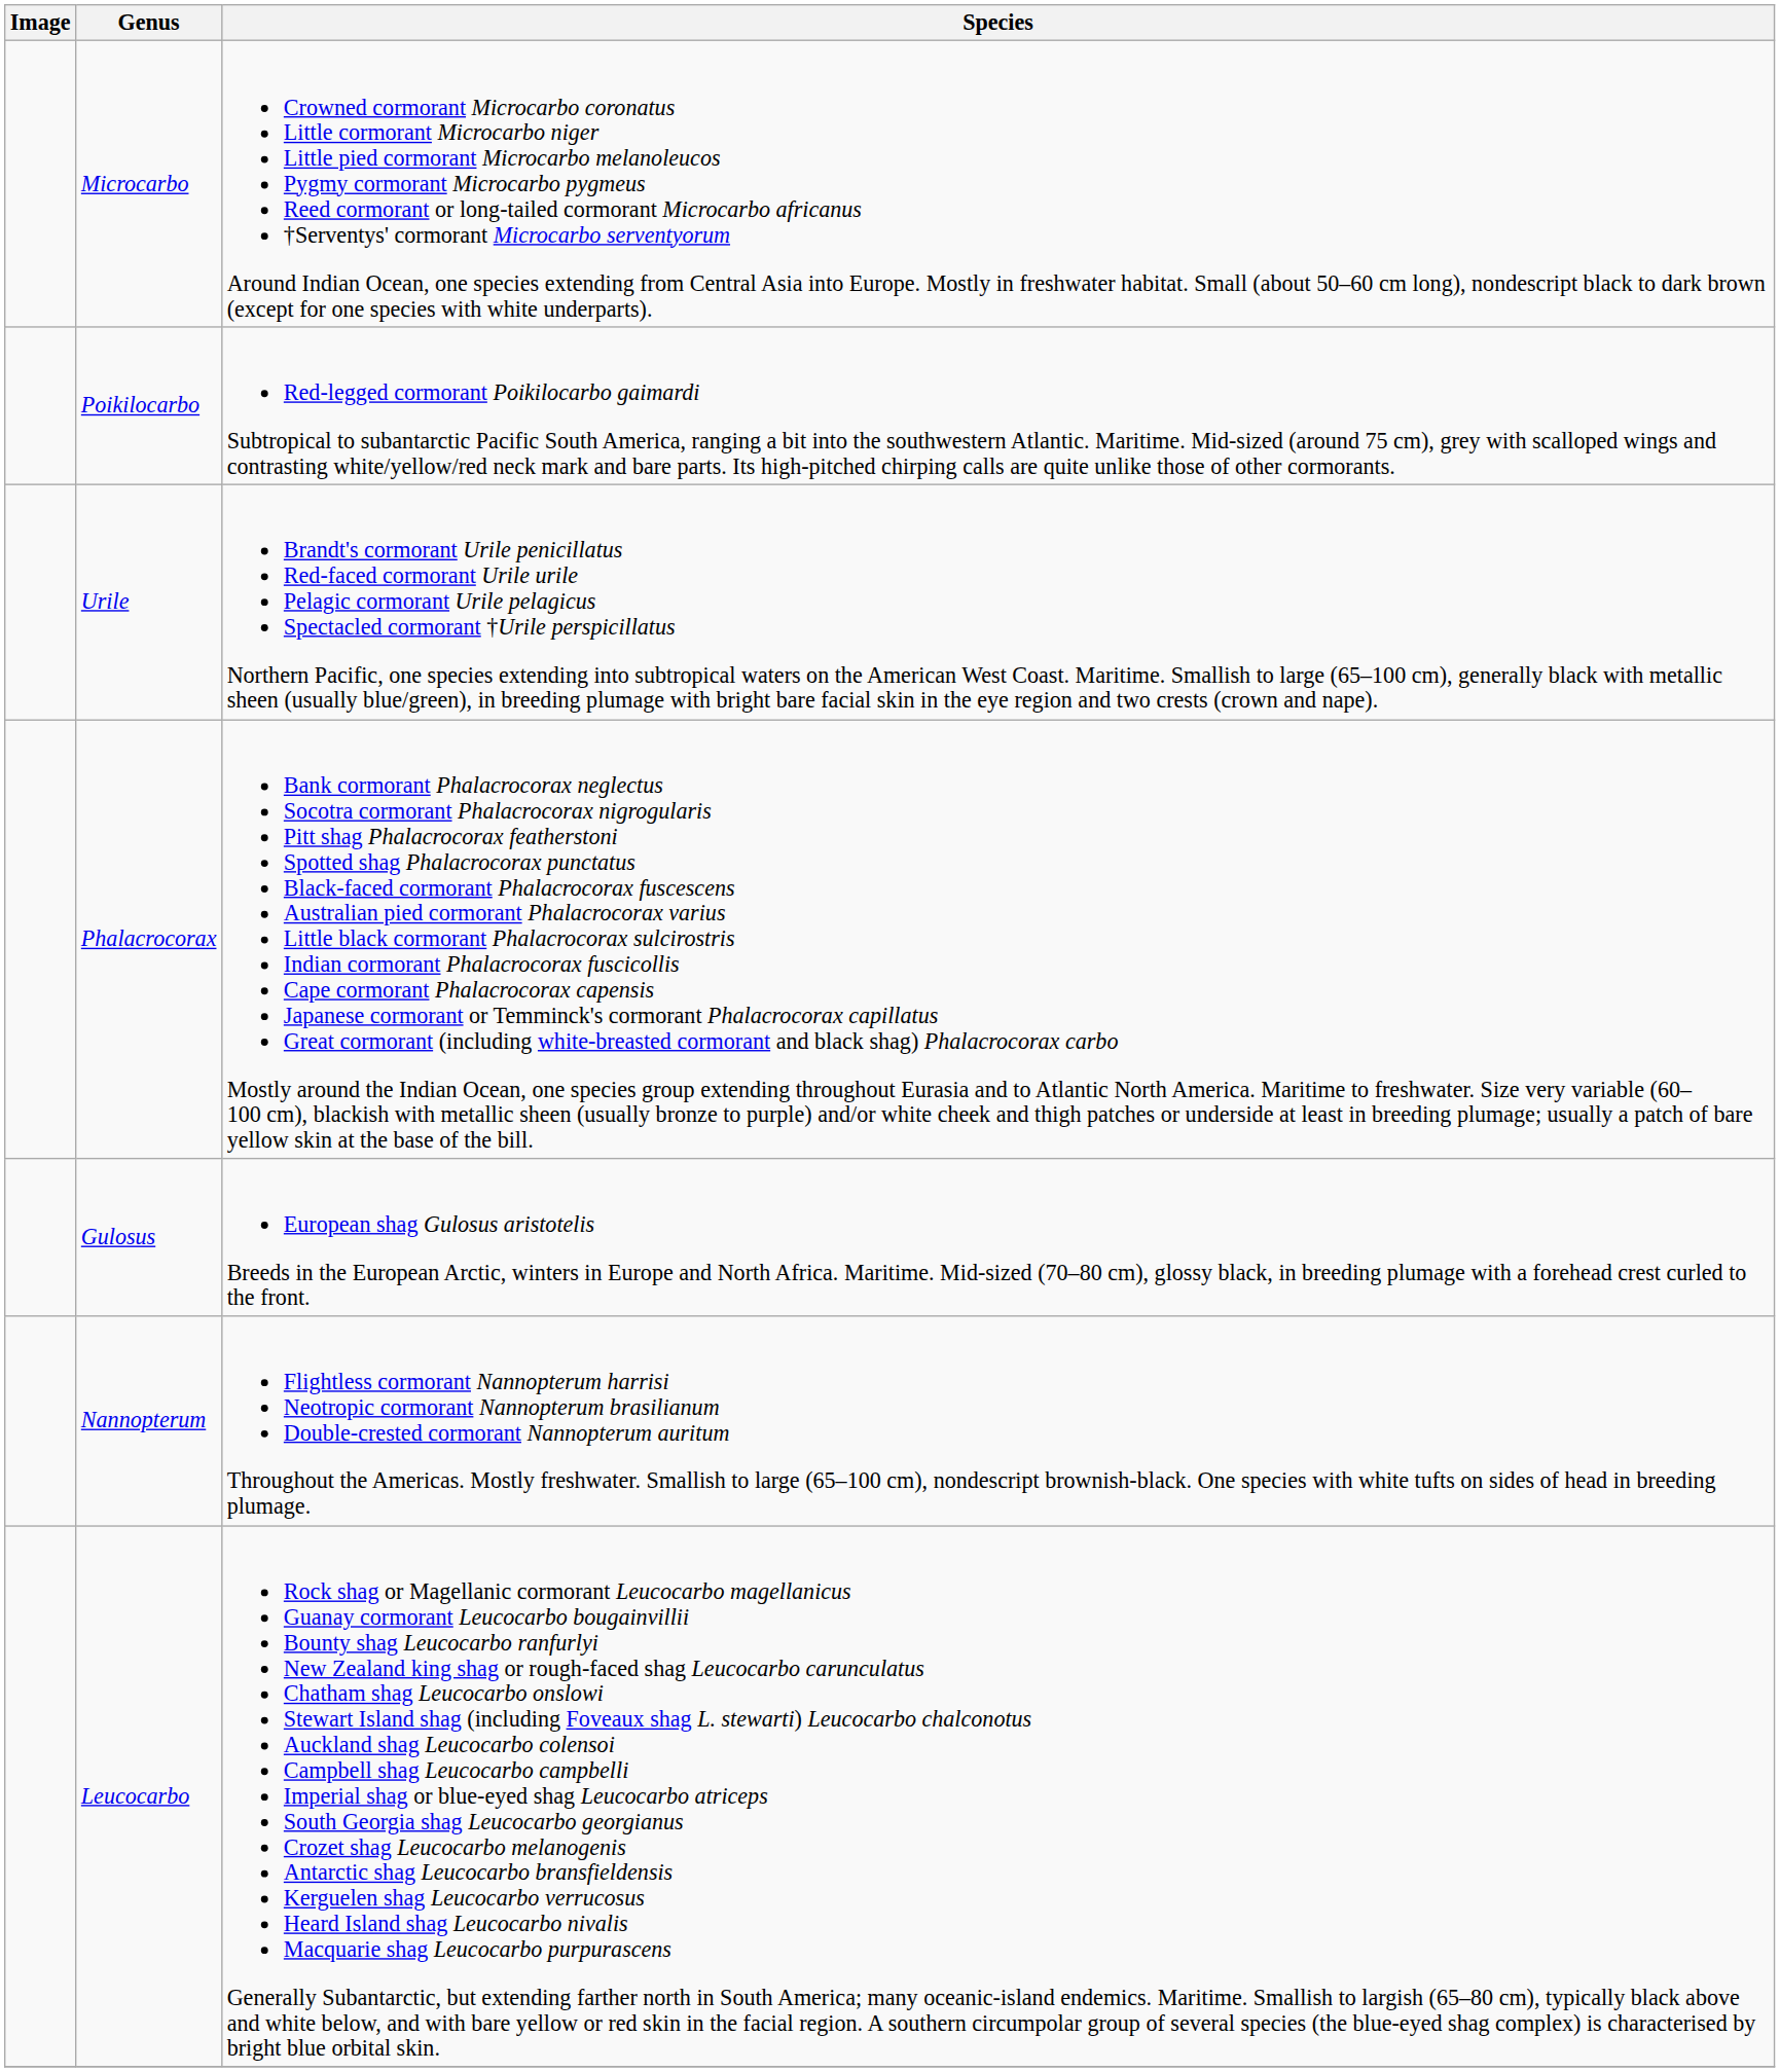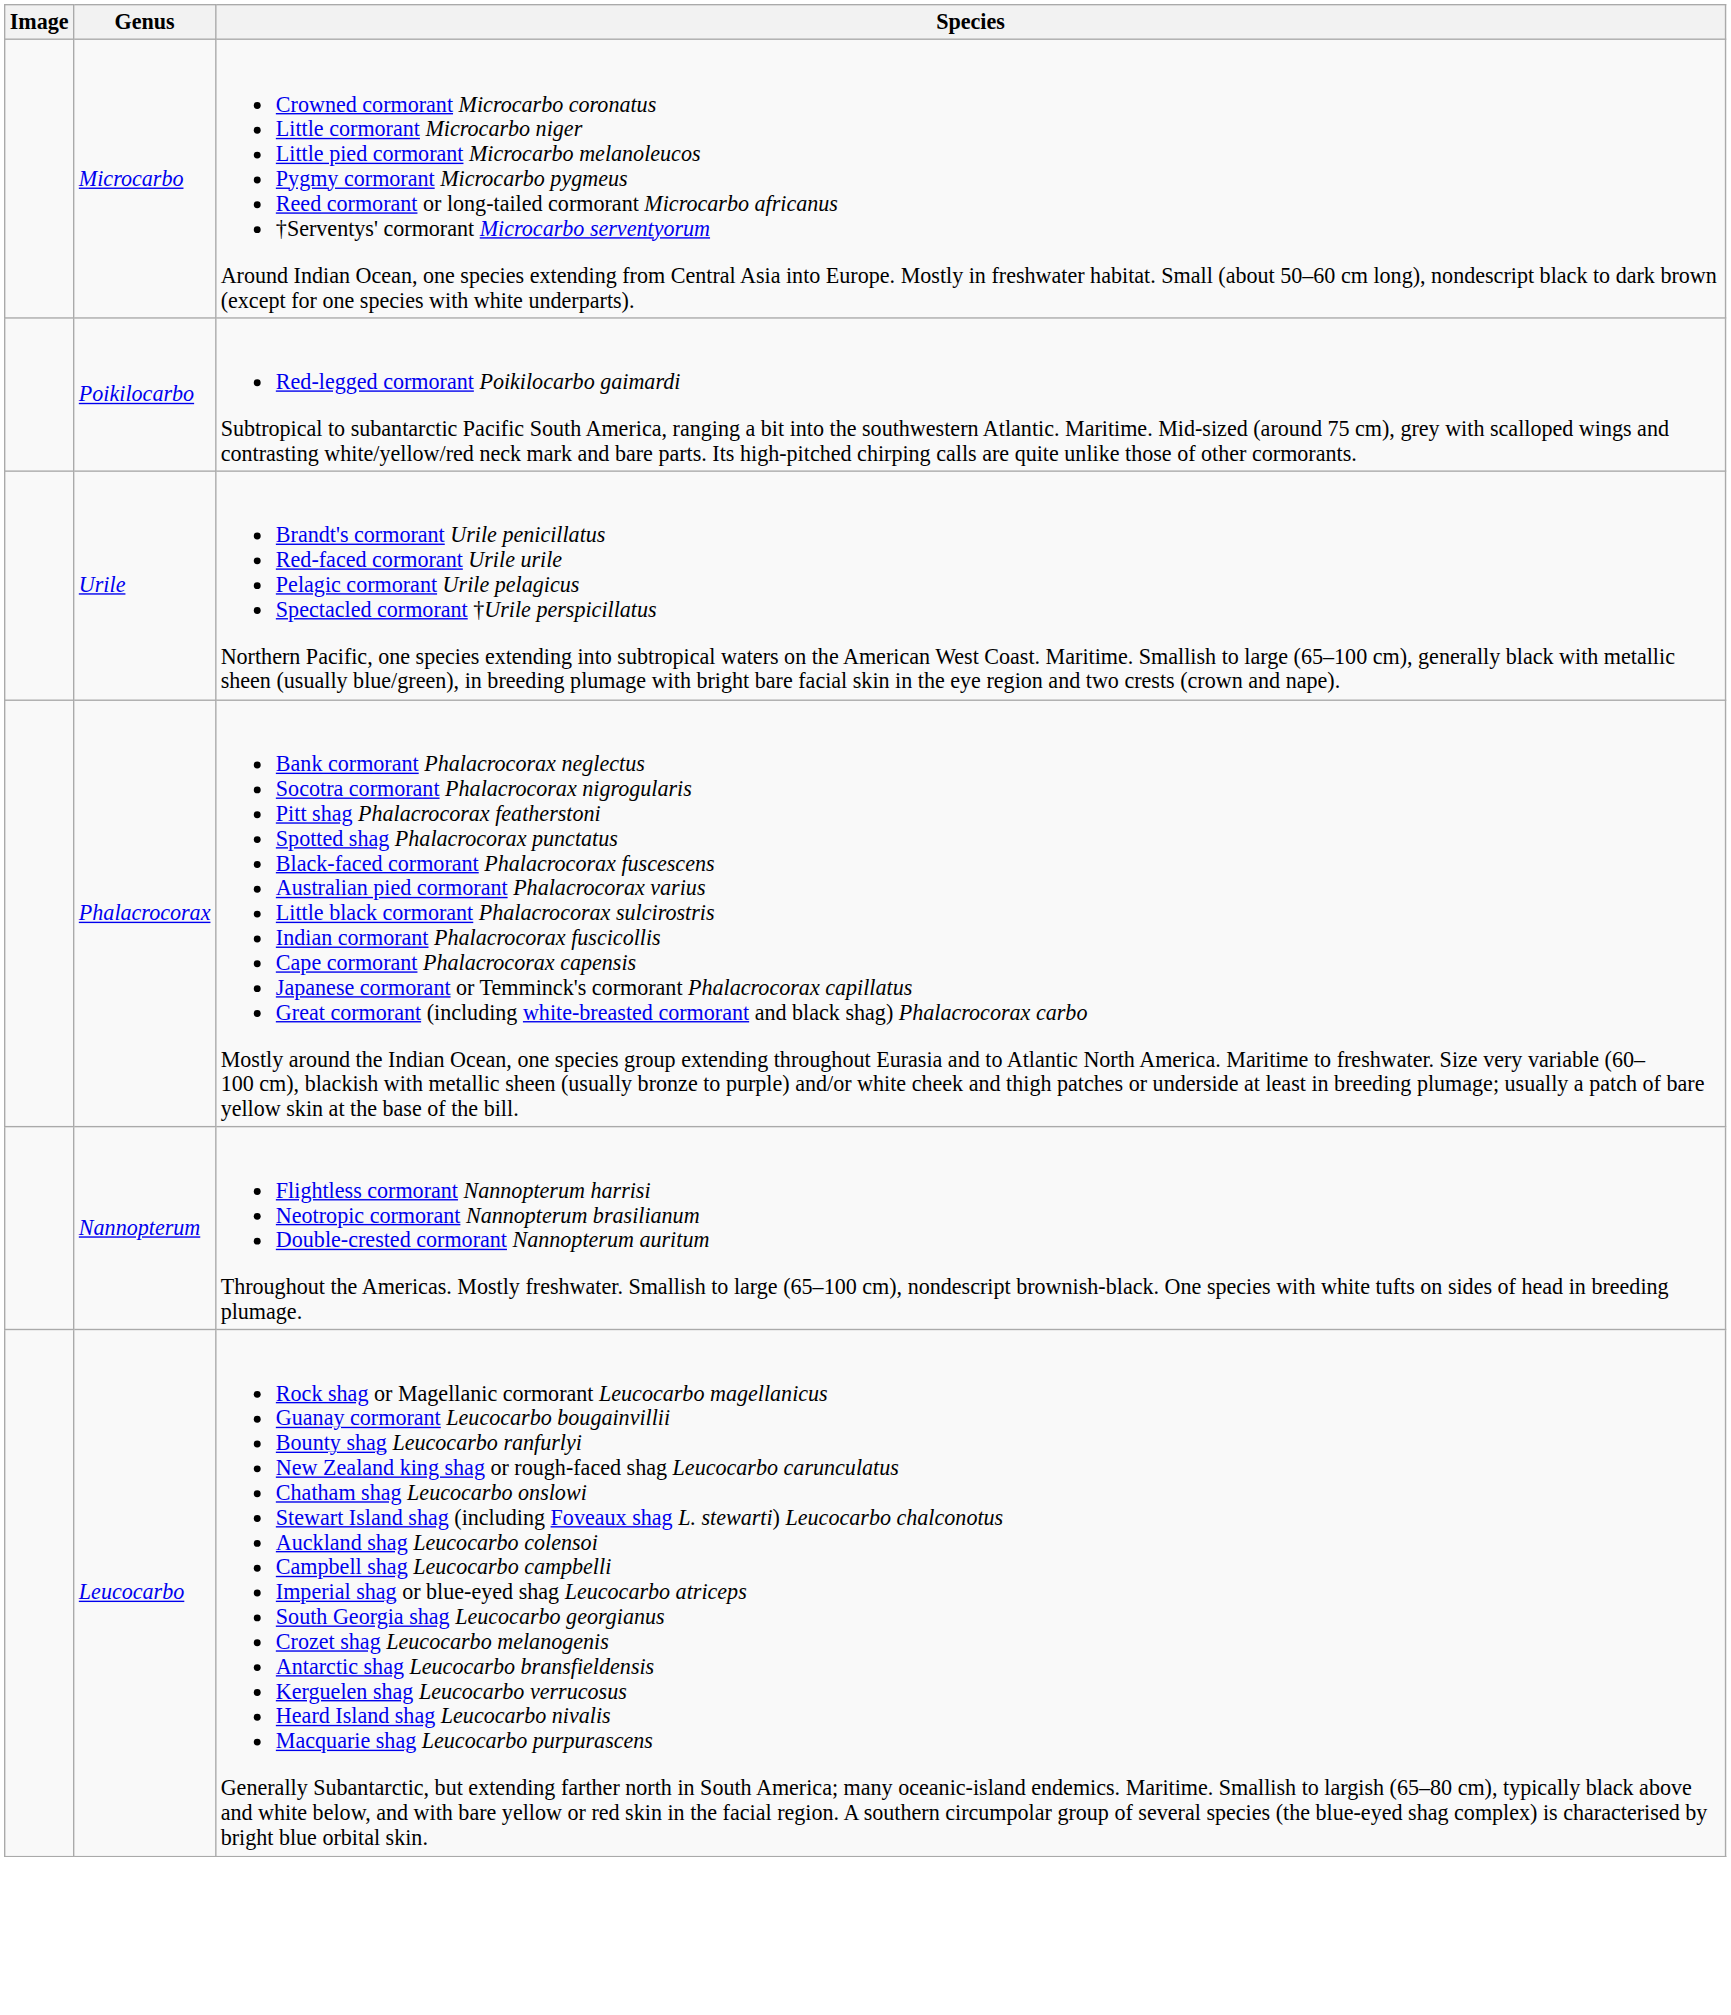 <table class="wikitable">
 <tr>
 <th>Image</th>
 <th>Genus</th>
 <th>Species</th>
 </tr>
 <tr>
 <td></td>
 <td><em><a href='#'>Microcarbo</a></em> </td>
 <td><br><ul><li><a href='#'>Crowned cormorant</a> <em>Microcarbo coronatus</em></li><li><a href='#'>Little cormorant</a> <em>Microcarbo niger</em></li><li><a href='#'>Little pied cormorant</a> <em>Microcarbo melanoleucos</em></li><li><a href='#'>Pygmy cormorant</a> <em>Microcarbo pygmeus</em></li><li><a href='#'>Reed cormorant</a> or long-tailed cormorant <em>Microcarbo africanus</em></li><li>†Serventys' cormorant <em><a href='#'>Microcarbo serventyorum</a></em></li></ul>Around Indian Ocean, one species extending from Central Asia into Europe. Mostly in freshwater habitat. Small (about 50–60 cm long), nondescript black to dark brown (except for one species with white underparts).</td>
 </tr>
 <tr>
 <td></td>
 <td><em><a href='#'>Poikilocarbo</a></em> </td>
 <td><br><ul><li><a href='#'>Red-legged cormorant</a> <em>Poikilocarbo gaimardi</em></li></ul>Subtropical to subantarctic Pacific South America, ranging a bit into the southwestern Atlantic. Maritime. Mid-sized (around 75 cm), grey with scalloped wings and contrasting white/yellow/red neck mark and bare parts. Its high-pitched chirping calls are quite unlike those of other cormorants.</td>
 </tr>
 <tr>
 <td></td>
 <td><em><a href='#'>Urile</a></em> </td>
 <td><br><ul><li><a href='#'>Brandt's cormorant</a> <em>Urile penicillatus</em></li><li><a href='#'>Red-faced cormorant</a> <em>Urile urile</em></li><li><a href='#'>Pelagic cormorant</a> <em>Urile pelagicus</em></li><li><a href='#'>Spectacled cormorant</a> †<em>Urile perspicillatus</em></li></ul>Northern Pacific, one species extending into subtropical waters on the American West Coast. Maritime. Smallish to large (65–100 cm), generally black with metallic sheen (usually blue/green), in breeding plumage with bright bare facial skin in the eye region and two crests (crown and nape).</td>
 </tr>
 <tr>
 <td></td>
 <td><em><a href='#'>Phalacrocorax</a></em> </td>
 <td><br><ul><li><a href='#'>Bank cormorant</a><em> Phalacrocorax neglectus</em></li><li><a href='#'>Socotra cormorant</a> <em>Phalacrocorax nigrogularis</em></li><li><a href='#'>Pitt shag</a><em> Phalacrocorax featherstoni</em></li><li><a href='#'>Spotted shag</a> <em>Phalacrocorax punctatus</em></li><li><a href='#'>Black-faced cormorant</a> <em>Phalacrocorax fuscescens</em></li><li><a href='#'>Australian pied cormorant</a> <em>Phalacrocorax varius</em></li><li><a href='#'>Little black cormorant</a> <em>Phalacrocorax sulcirostris</em></li><li><a href='#'>Indian cormorant</a> <em>Phalacrocorax fuscicollis</em></li><li><a href='#'>Cape cormorant</a> <em>Phalacrocorax capensis</em></li><li><a href='#'>Japanese cormorant</a> or Temminck's cormorant <em>Phalacrocorax capillatus</em></li><li><a href='#'>Great cormorant</a> (including <a href='#'>white-breasted cormorant</a> and black shag) <em>Phalacrocorax carbo</em></li></ul>Mostly around the Indian Ocean, one species group extending throughout Eurasia and to Atlantic North America. Maritime to freshwater. Size very variable (60–100 cm), blackish with metallic sheen (usually bronze to purple) and/or white cheek and thigh patches or underside at least in breeding plumage; usually a patch of bare yellow skin at the base of the bill.</td>
 </tr>
 <tr>
 <td></td>
-<td><em><a href='#'>Gulosus</a></em> </td>
-<td><br><ul><li><a href='#'>European shag</a> <em>Gulosus aristotelis</em></li></ul>Breeds in the European Arctic, winters in Europe and North Africa. Maritime. Mid-sized (70–80 cm), glossy black, in breeding plumage with a forehead crest curled to the front.</td>
-</tr>
-<tr>
-<td></td>
 <td><em><a href='#'>Nannopterum</a></em> </td>
 <td><br><ul><li><a href='#'>Flightless cormorant</a> <em>Nannopterum harrisi</em></li><li><a href='#'>Neotropic cormorant</a> <em>Nannopterum brasilianum</em></li><li><a href='#'>Double-crested cormorant</a> <em>Nannopterum auritum</em></li></ul>Throughout the Americas. Mostly freshwater. Smallish to large (65–100 cm), nondescript brownish-black. One species with white tufts on sides of head in breeding plumage.</td>
 </tr>
 <tr>
 <td></td>
 <td><em><a href='#'>Leucocarbo</a></em> </td>
 <td><br><ul><li><a href='#'>Rock shag</a> or Magellanic cormorant <em>Leucocarbo magellanicus</em></li><li><a href='#'>Guanay cormorant</a> <em>Leucocarbo bougainvillii</em></li><li><a href='#'>Bounty shag</a> <em>Leucocarbo ranfurlyi</em></li><li><a href='#'>New Zealand king shag</a> or rough-faced shag <em>Leucocarbo carunculatus </em></li><li><a href='#'>Chatham shag</a> <em>Leucocarbo onslowi</em></li><li><a href='#'>Stewart Island shag</a> (including <a href='#'>Foveaux shag</a> <em>L. stewarti</em>) <em>Leucocarbo chalconotus</em></li><li><a href='#'>Auckland shag</a> <em>Leucocarbo colensoi</em></li><li><a href='#'>Campbell shag</a> <em>Leucocarbo campbelli</em></li><li><a href='#'>Imperial shag</a> or blue-eyed shag <em>Leucocarbo atriceps</em></li><li><a href='#'>South Georgia shag</a> <em>Leucocarbo georgianus</em></li><li><a href='#'>Crozet shag</a> <em>Leucocarbo melanogenis</em></li><li><a href='#'>Antarctic shag</a> <em>Leucocarbo bransfieldensis</em></li><li><a href='#'>Kerguelen shag</a> <em>Leucocarbo verrucosus</em></li><li><a href='#'>Heard Island shag</a> <em>Leucocarbo nivalis</em></li><li><a href='#'>Macquarie shag</a> <em>Leucocarbo purpurascens</em></li></ul>Generally Subantarctic, but extending farther north in South America; many oceanic-island endemics. Maritime. Smallish to largish (65–80 cm), typically black above and white below, and with bare yellow or red skin in the facial region. A southern circumpolar group of several species (the blue-eyed shag complex) is characterised by bright blue orbital skin.</td>
 </tr>
 <tr>
 </tr>
 </table>
